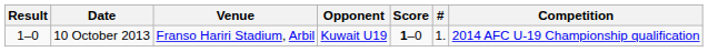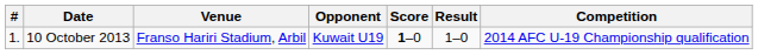 <table class="wikitable" style="font-size:90%">
 <tr>
-<th>Result</th>
+<th>#</th>
 <th>Date</th>
 <th>Venue</th>
 <th>Opponent</th>
 <th>Score</th>
-<th>#</th>
+<th>Result</th>
 <th>Competition</th>
 </tr>
 <tr>
-<td style="text-align:center;">1–0</td>
+<td>1.</td>
 <td>10 October 2013</td>
 <td><a href='#'>Franso Hariri Stadium</a>, <a href='#'>Arbil</a></td>
 <td> <a href='#'>Kuwait U19</a></td>
 <td style="text-align:center;"><strong>1</strong>–0</td>
-<td>1.</td>
+<td style="text-align:center;">1–0</td>
 <td><a href='#'>2014 AFC U-19 Championship qualification</a></td>
 </tr>
 </table>
